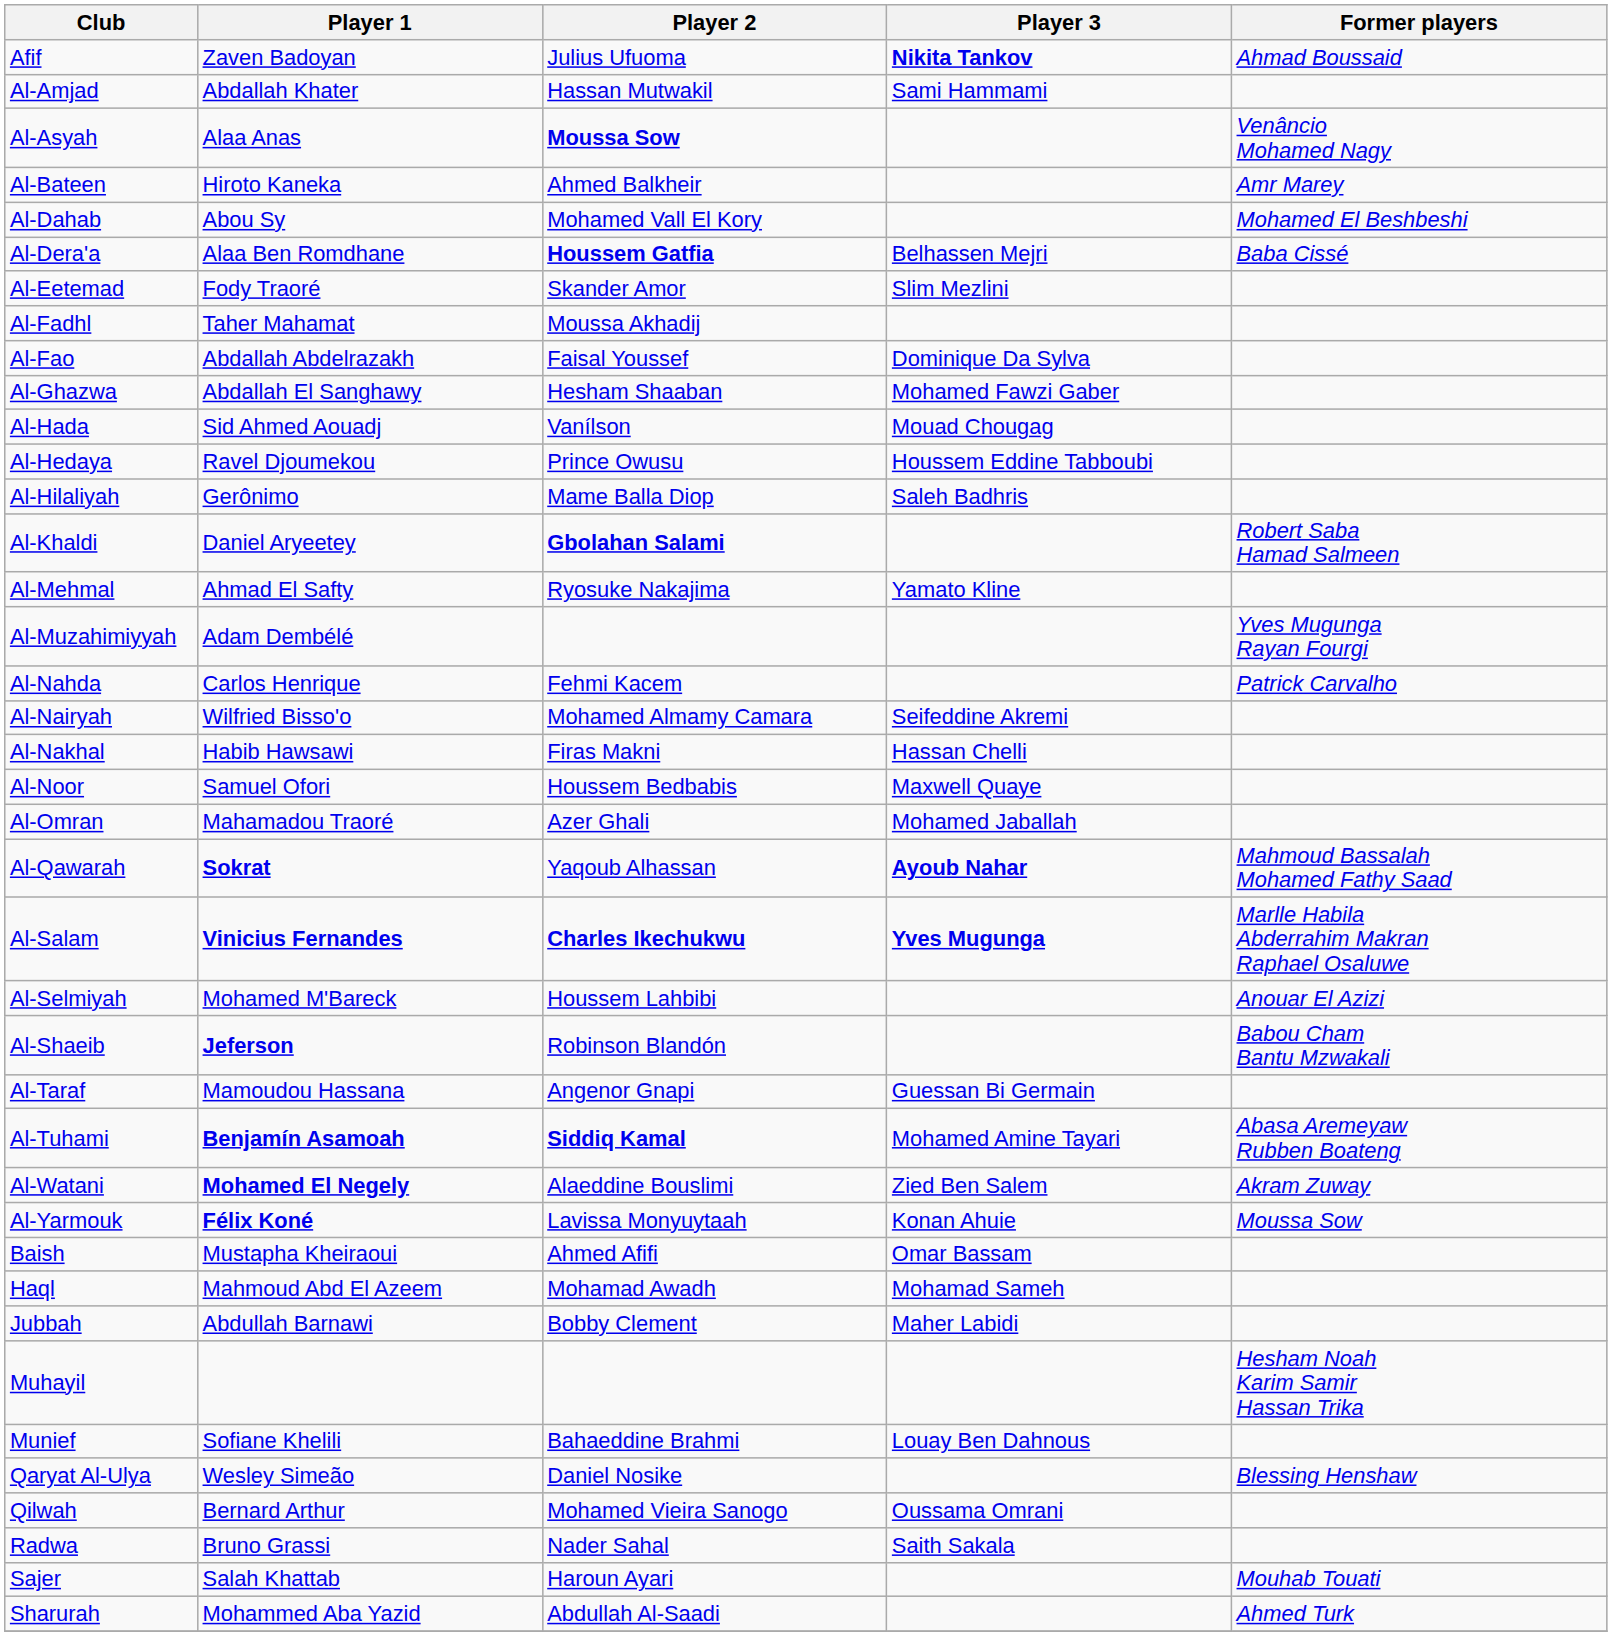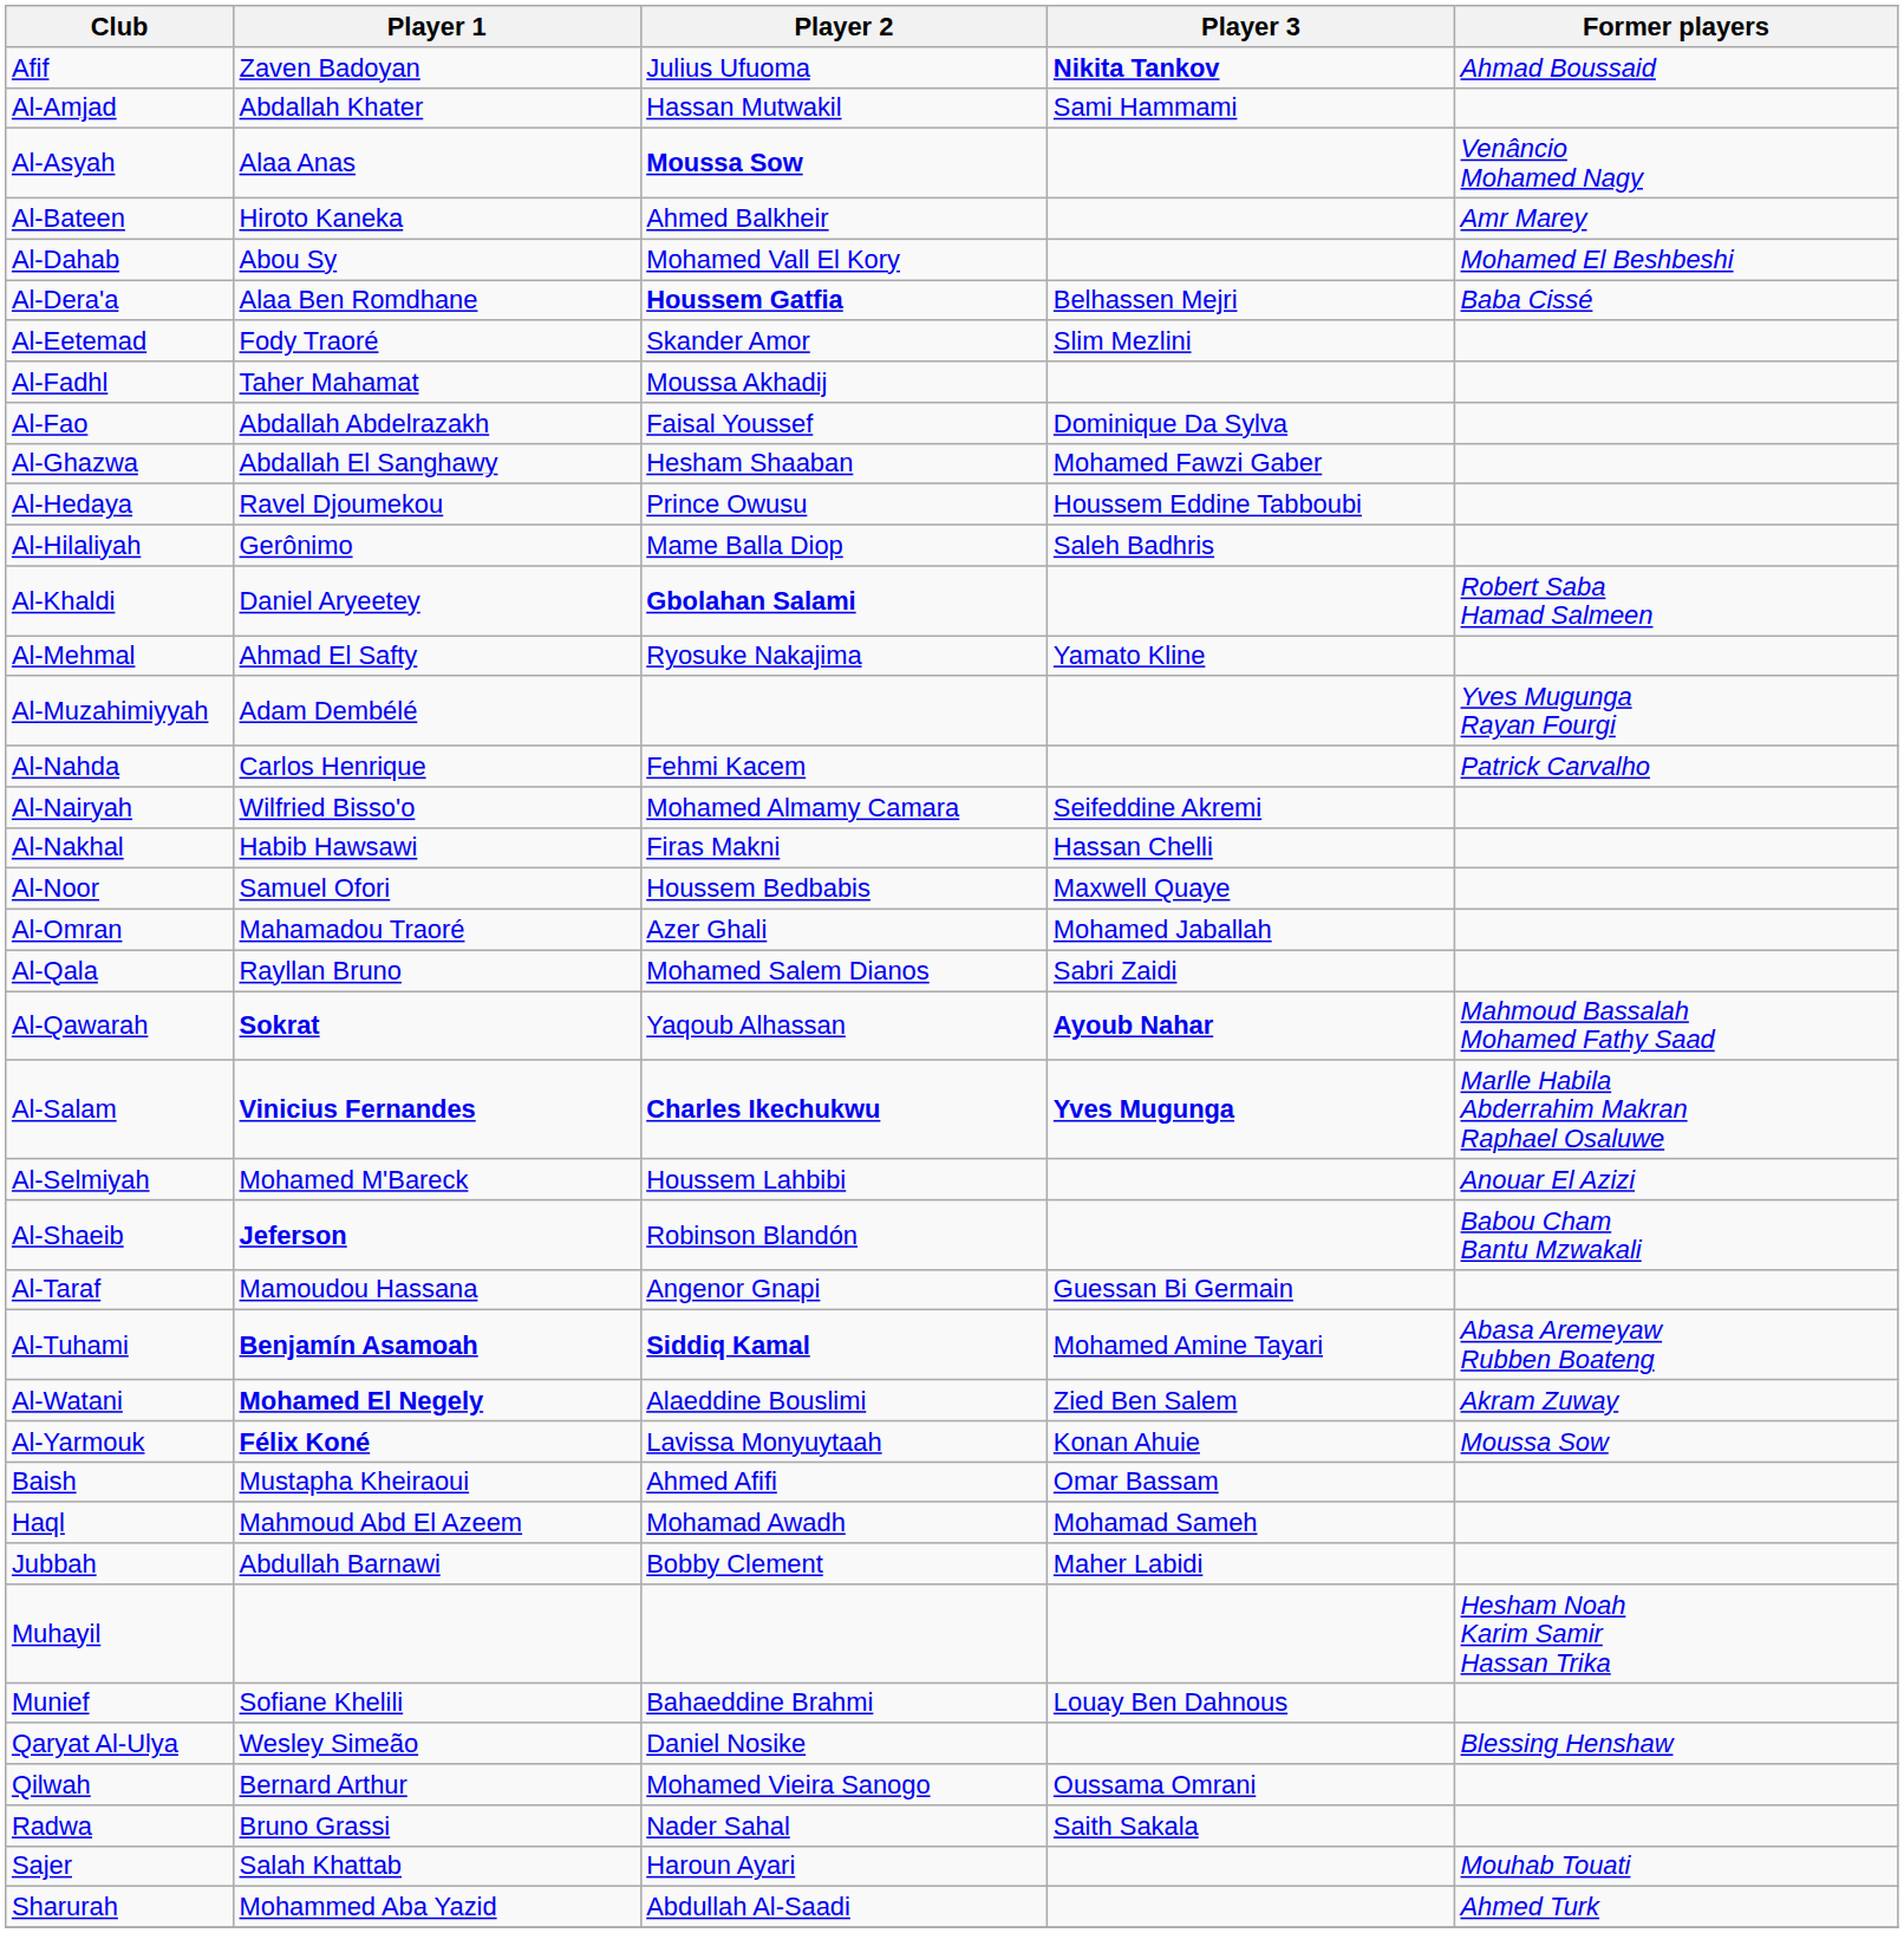 <table class="wikitable" border="1" style="text-align: left; font-size:90%">
 <tr>
 <th width="120">Club</th>
 <th width="220">Player 1</th>
 <th width="220">Player 2</th>
 <th width="220">Player 3</th>
 <th width="240">Former players</th>
 </tr>
 <tr>
 <td><a href='#'>Afif</a></td>
 <td> <a href='#'>Zaven Badoyan</a></td>
 <td> <a href='#'>Julius Ufuoma</a></td>
 <td> <strong><a href='#'>Nikita Tankov</a></strong></td>
 <td> <em><a href='#'>Ahmad Boussaid</a></em></td>
 </tr>
 <tr>
 <td><a href='#'>Al-Amjad</a></td>
 <td> <a href='#'>Abdallah Khater</a></td>
 <td> <a href='#'>Hassan Mutwakil</a></td>
 <td> <a href='#'>Sami Hammami</a></td>
 <td></td>
 </tr>
 <tr>
 <td><a href='#'>Al-Asyah</a></td>
 <td> <a href='#'>Alaa Anas</a></td>
 <td> <strong><a href='#'>Moussa Sow</a></strong></td>
 <td></td>
 <td> <em><a href='#'>Venâncio</a></em><br> <em><a href='#'>Mohamed Nagy</a></em></td>
 </tr>
 <tr>
 <td><a href='#'>Al-Bateen</a></td>
 <td> <a href='#'>Hiroto Kaneka</a></td>
 <td> <a href='#'>Ahmed Balkheir</a></td>
 <td></td>
 <td> <em><a href='#'>Amr Marey</a></em></td>
 </tr>
 <tr>
 <td><a href='#'>Al-Dahab</a></td>
 <td> <a href='#'>Abou Sy</a></td>
 <td> <a href='#'>Mohamed Vall El Kory</a></td>
 <td></td>
 <td> <em><a href='#'>Mohamed El Beshbeshi</a></em></td>
 </tr>
 <tr>
 <td><a href='#'>Al-Dera'a</a></td>
 <td> <a href='#'>Alaa Ben Romdhane</a></td>
 <td> <strong><a href='#'>Houssem Gatfia</a></strong></td>
 <td> <a href='#'>Belhassen Mejri</a></td>
 <td> <em><a href='#'>Baba Cissé</a></em></td>
 </tr>
 <tr>
 <td><a href='#'>Al-Eetemad</a></td>
 <td> <a href='#'>Fody Traoré</a></td>
 <td> <a href='#'>Skander Amor</a></td>
 <td> <a href='#'>Slim Mezlini</a></td>
 <td></td>
 </tr>
 <tr>
 <td><a href='#'>Al-Fadhl</a></td>
 <td> <a href='#'>Taher Mahamat</a></td>
 <td> <a href='#'>Moussa Akhadij</a></td>
 <td></td>
 <td></td>
 </tr>
 <tr>
 <td><a href='#'>Al-Fao</a></td>
 <td> <a href='#'>Abdallah Abdelrazakh</a></td>
 <td> <a href='#'>Faisal Youssef</a></td>
 <td> <a href='#'>Dominique Da Sylva</a></td>
 <td></td>
 </tr>
 <tr>
 <td><a href='#'>Al-Ghazwa</a></td>
 <td> <a href='#'>Abdallah El Sanghawy</a></td>
 <td> <a href='#'>Hesham Shaaban</a></td>
 <td> <a href='#'>Mohamed Fawzi Gaber</a></td>
 <td></td>
 </tr>
 <tr>
-<td><a href='#'>Al-Hada</a></td>
-<td> <a href='#'>Sid Ahmed Aouadj</a></td>
-<td> <a href='#'>Vanílson</a></td>
-<td> <a href='#'>Mouad Chougag</a></td>
-<td></td>
-</tr>
-<tr>
 <td><a href='#'>Al-Hedaya</a></td>
 <td> <a href='#'>Ravel Djoumekou</a></td>
 <td> <a href='#'>Prince Owusu</a></td>
 <td> <a href='#'>Houssem Eddine Tabboubi</a></td>
 <td></td>
 </tr>
 <tr>
 <td><a href='#'>Al-Hilaliyah</a></td>
 <td> <a href='#'>Gerônimo</a></td>
 <td> <a href='#'>Mame Balla Diop</a></td>
 <td> <a href='#'>Saleh Badhris</a></td>
 <td></td>
 </tr>
 <tr>
 <td><a href='#'>Al-Khaldi</a></td>
 <td> <a href='#'>Daniel Aryeetey</a></td>
 <td> <strong><a href='#'>Gbolahan Salami</a></strong></td>
 <td></td>
 <td> <em><a href='#'>Robert Saba</a></em><br> <em><a href='#'>Hamad Salmeen</a></em></td>
 </tr>
 <tr>
 <td><a href='#'>Al-Mehmal</a></td>
 <td> <a href='#'>Ahmad El Safty</a></td>
 <td> <a href='#'>Ryosuke Nakajima</a></td>
 <td> <a href='#'>Yamato Kline</a></td>
 <td></td>
 </tr>
 <tr>
 <td><a href='#'>Al-Muzahimiyyah</a></td>
 <td> <a href='#'>Adam Dembélé</a></td>
 <td></td>
 <td></td>
 <td> <em><a href='#'>Yves Mugunga</a></em><br> <em><a href='#'>Rayan Fourgi</a></em></td>
 </tr>
 <tr>
 <td><a href='#'>Al-Nahda</a></td>
 <td> <a href='#'>Carlos Henrique</a></td>
 <td> <a href='#'>Fehmi Kacem</a></td>
 <td></td>
 <td> <em><a href='#'>Patrick Carvalho</a></em></td>
 </tr>
 <tr>
 <td><a href='#'>Al-Nairyah</a></td>
 <td> <a href='#'>Wilfried Bisso'o</a></td>
 <td> <a href='#'>Mohamed Almamy Camara</a></td>
 <td> <a href='#'>Seifeddine Akremi</a></td>
 <td></td>
 </tr>
 <tr>
 <td><a href='#'>Al-Nakhal</a></td>
 <td> <a href='#'>Habib Hawsawi</a></td>
 <td> <a href='#'>Firas Makni</a></td>
 <td> <a href='#'>Hassan Chelli</a></td>
 <td></td>
 </tr>
 <tr>
 <td><a href='#'>Al-Noor</a></td>
 <td> <a href='#'>Samuel Ofori</a></td>
 <td> <a href='#'>Houssem Bedbabis</a></td>
 <td> <a href='#'>Maxwell Quaye</a></td>
 <td></td>
 </tr>
 <tr>
 <td><a href='#'>Al-Omran</a></td>
 <td> <a href='#'>Mahamadou Traoré</a></td>
 <td> <a href='#'>Azer Ghali</a></td>
 <td> <a href='#'>Mohamed Jaballah</a></td>
+<td></td>
+</tr>
+<tr>
+<td><a href='#'>Al-Qala</a></td>
+<td> <a href='#'>Rayllan Bruno</a></td>
+<td> <a href='#'>Mohamed Salem Dianos</a></td>
+<td> <a href='#'>Sabri Zaidi</a></td>
 <td></td>
 </tr>
 <tr>
 <td><a href='#'>Al-Qawarah</a></td>
 <td> <strong><a href='#'>Sokrat</a></strong></td>
 <td> <a href='#'>Yaqoub Alhassan</a></td>
 <td> <strong><a href='#'>Ayoub Nahar</a></strong></td>
 <td> <em><a href='#'>Mahmoud Bassalah</a></em><br> <em><a href='#'>Mohamed Fathy Saad</a></em></td>
 </tr>
 <tr>
 <td><a href='#'>Al-Salam</a></td>
 <td> <strong><a href='#'>Vinicius Fernandes</a></strong></td>
 <td> <strong><a href='#'>Charles Ikechukwu</a></strong></td>
 <td> <strong><a href='#'>Yves Mugunga</a></strong></td>
 <td> <em><a href='#'>Marlle Habila</a></em><br> <em><a href='#'>Abderrahim Makran</a></em><br> <em><a href='#'>Raphael Osaluwe</a></em></td>
 </tr>
 <tr>
 <td><a href='#'>Al-Selmiyah</a></td>
 <td> <a href='#'>Mohamed M'Bareck</a></td>
 <td> <a href='#'>Houssem Lahbibi</a></td>
 <td></td>
 <td> <em><a href='#'>Anouar El Azizi</a></em></td>
 </tr>
 <tr>
 <td><a href='#'>Al-Shaeib</a></td>
 <td> <strong><a href='#'>Jeferson</a></strong></td>
 <td> <a href='#'>Robinson Blandón</a></td>
 <td></td>
 <td> <em><a href='#'>Babou Cham</a></em><br> <em><a href='#'>Bantu Mzwakali</a></em></td>
 </tr>
 <tr>
 <td><a href='#'>Al-Taraf</a></td>
 <td> <a href='#'>Mamoudou Hassana</a></td>
 <td> <a href='#'>Angenor Gnapi</a></td>
 <td> <a href='#'>Guessan Bi Germain</a></td>
 <td></td>
 </tr>
 <tr>
 <td><a href='#'>Al-Tuhami</a></td>
 <td> <strong><a href='#'>Benjamín Asamoah</a></strong></td>
 <td> <strong><a href='#'>Siddiq Kamal</a></strong></td>
 <td> <a href='#'>Mohamed Amine Tayari</a></td>
 <td> <em><a href='#'>Abasa Aremeyaw</a></em><br> <em><a href='#'>Rubben Boateng</a></em></td>
 </tr>
 <tr>
 <td><a href='#'>Al-Watani</a></td>
 <td> <strong><a href='#'>Mohamed El Negely</a></strong></td>
 <td> <a href='#'>Alaeddine Bouslimi</a></td>
 <td> <a href='#'>Zied Ben Salem</a></td>
 <td> <em><a href='#'>Akram Zuway</a></em></td>
 </tr>
 <tr>
 <td><a href='#'>Al-Yarmouk</a></td>
 <td> <strong><a href='#'>Félix Koné</a></strong></td>
 <td> <a href='#'>Lavissa Monyuytaah</a></td>
 <td> <a href='#'>Konan Ahuie</a></td>
 <td> <em><a href='#'>Moussa Sow</a></em></td>
 </tr>
 <tr>
 <td><a href='#'>Baish</a></td>
 <td> <a href='#'>Mustapha Kheiraoui</a></td>
 <td> <a href='#'>Ahmed Afifi</a></td>
 <td> <a href='#'>Omar Bassam</a></td>
 <td></td>
 </tr>
 <tr>
 <td><a href='#'>Haql</a></td>
 <td> <a href='#'>Mahmoud Abd El Azeem</a></td>
 <td> <a href='#'>Mohamad Awadh</a></td>
 <td> <a href='#'>Mohamad Sameh</a></td>
 <td></td>
 </tr>
 <tr>
 <td><a href='#'>Jubbah</a></td>
 <td> <a href='#'>Abdullah Barnawi</a></td>
 <td> <a href='#'>Bobby Clement</a></td>
 <td> <a href='#'>Maher Labidi</a></td>
 <td></td>
 </tr>
 <tr>
 <td><a href='#'>Muhayil</a></td>
 <td></td>
 <td></td>
 <td></td>
 <td> <em><a href='#'>Hesham Noah</a></em><br> <em><a href='#'>Karim Samir</a></em><br> <em><a href='#'>Hassan Trika</a></em></td>
 </tr>
 <tr>
 <td><a href='#'>Munief</a></td>
 <td> <a href='#'>Sofiane Khelili</a></td>
 <td> <a href='#'>Bahaeddine Brahmi</a></td>
 <td> <a href='#'>Louay Ben Dahnous</a></td>
 <td></td>
 </tr>
 <tr>
 <td><a href='#'>Qaryat Al-Ulya</a></td>
 <td> <a href='#'>Wesley Simeão</a></td>
 <td> <a href='#'>Daniel Nosike</a></td>
 <td></td>
 <td> <em><a href='#'>Blessing Henshaw</a></em></td>
 </tr>
 <tr>
 <td><a href='#'>Qilwah</a></td>
 <td> <a href='#'>Bernard Arthur</a></td>
 <td> <a href='#'>Mohamed Vieira Sanogo</a></td>
 <td> <a href='#'>Oussama Omrani</a></td>
 <td></td>
 </tr>
 <tr>
 <td><a href='#'>Radwa</a></td>
 <td> <a href='#'>Bruno Grassi</a></td>
 <td> <a href='#'>Nader Sahal</a></td>
 <td> <a href='#'>Saith Sakala</a></td>
 <td></td>
 </tr>
 <tr>
 <td><a href='#'>Sajer</a></td>
 <td> <a href='#'>Salah Khattab</a></td>
 <td> <a href='#'>Haroun Ayari</a></td>
 <td></td>
 <td> <em><a href='#'>Mouhab Touati</a></em></td>
 </tr>
 <tr>
 <td><a href='#'>Sharurah</a></td>
 <td> <a href='#'>Mohammed Aba Yazid</a></td>
 <td> <a href='#'>Abdullah Al-Saadi</a></td>
 <td></td>
 <td> <em><a href='#'>Ahmed Turk</a></em></td>
 </tr>
 <tr>
 </tr>
 </table>
